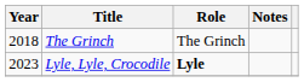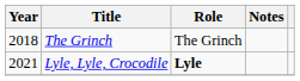 <table class="wikitable">
 <tr>
 <th>Year</th>
 <th>Title</th>
 <th>Role</th>
 <th>Notes</th>
 <th class = "unsortable"></th>
 </tr>
 <tr>
 <td>2018</td>
 <td><em><a href='#'>The Grinch</a></em></td>
 <td>The Grinch</td>
 <td></td>
 <td></td>
 </tr>
 <tr>
-<td>2023</td>
+<td>2021</td>
 <td><em><a href='#'>Lyle, Lyle, Crocodile</a></em></td>
 <td><strong>Lyle</strong></td>
 <td></td>
 <td></td>
 </tr>
 <tr>
 </tr>
 </table>
